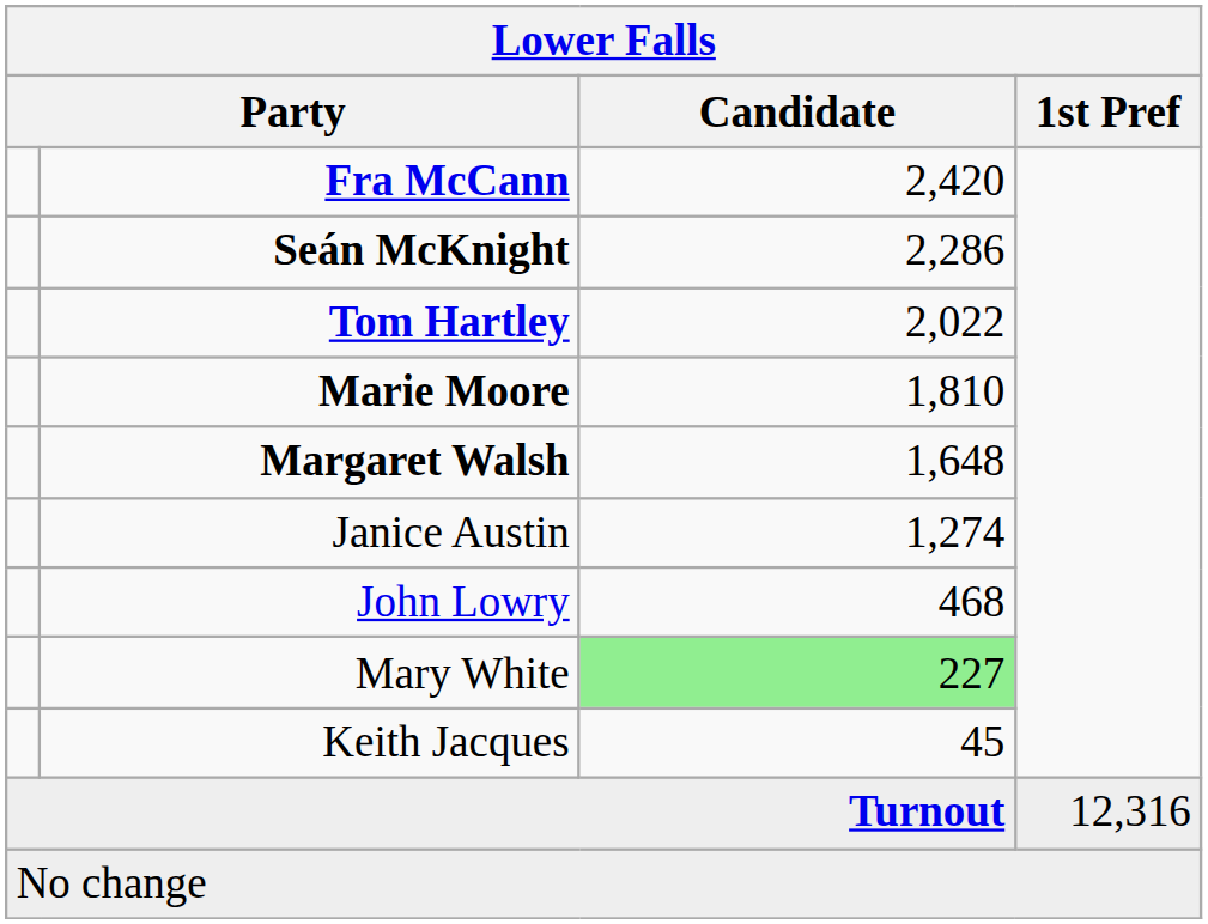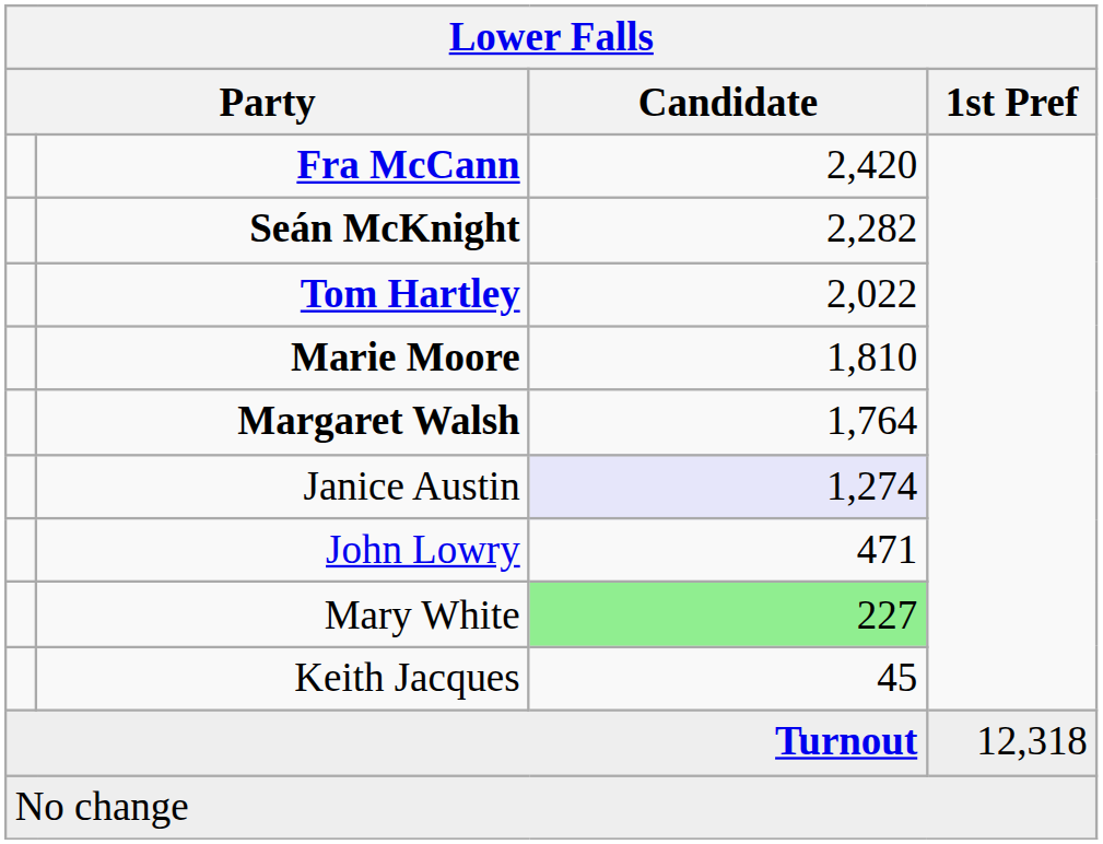 <table class="wikitable">
 <tr>
 <th colspan="4" align="center"><a href='#'>Lower Falls</a></th>
 </tr>
 <tr>
 <th colspan="2" align="center" width=200>Party</th>
 <th width=150>Candidate</th>
 <th width=60>1st Pref</th>
 </tr>
 <tr>
 <td></td>
 <td align="right"><strong><a href='#'>Fra McCann</a></strong></td>
 <td align="right">2,420</td>
 </tr>
 <tr>
 <td></td>
 <td align="right"><strong>Seán McKnight</strong></td>
-<td align="right">2,286</td>
+<td align="right">2,282</td>
 </tr>
 <tr>
 <td></td>
 <td align="right"><strong><a href='#'>Tom Hartley</a></strong></td>
 <td align="right">2,022</td>
 </tr>
 <tr>
 <td></td>
 <td align="right"><strong>Marie Moore</strong></td>
 <td align="right">1,810</td>
 </tr>
 <tr>
 <td></td>
 <td align="right"><strong>Margaret Walsh</strong></td>
-<td align="right">1,648</td>
+<td align="right">1,764</td>
 </tr>
 <tr>
 <td></td>
 <td align="right">Janice Austin</td>
-<td align="right">1,274</td>
+<td align="right" style="background: lavender;">1,274</td>
 </tr>
 <tr>
 <td></td>
 <td align="right"><a href='#'>John Lowry</a></td>
-<td align="right">468</td>
+<td align="right">471</td>
 </tr>
 <tr>
 <td></td>
 <td align="right">Mary White</td>
 <td align="right" style="background: lightgreen;">227</td>
 </tr>
 <tr>
 <td></td>
 <td align="right">Keith Jacques</td>
 <td align="right">45</td>
 </tr>
 <tr bgcolor="EEEEEE">
 <td colspan=3 align="right"><strong><a href='#'>Turnout</a></strong></td>
-<td align="right">12,316</td>
+<td align="right">12,318</td>
 </tr>
 <tr bgcolor="EEEEEE">
 <td colspan=4>No change</td>
 </tr>
 </table>
